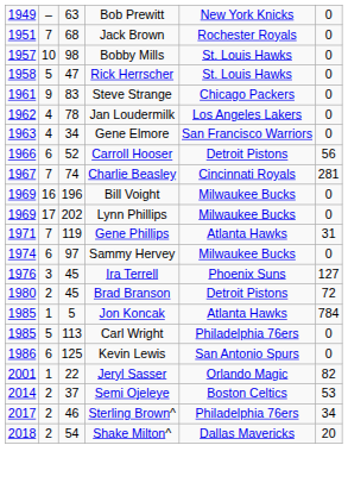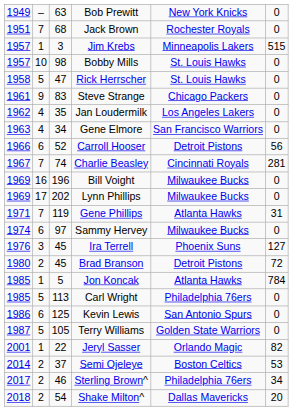 <table class="wikitable sortable">
 <tr align="center">
 <td><a href='#'>1949</a></td>
 <td>–</td>
 <td>63</td>
 <td>Bob Prewitt</td>
 <td><a href='#'>New York Knicks</a></td>
 <td>0</td>
 </tr>
 <tr align="center">
 <td><a href='#'>1951</a></td>
 <td>7</td>
 <td>68</td>
 <td>Jack Brown</td>
 <td><a href='#'>Rochester Royals</a></td>
 <td>0</td>
+</tr>
+<tr align="center">
+<td><a href='#'>1957</a></td>
+<td>1</td>
+<td>3</td>
+<td><a href='#'>Jim Krebs</a></td>
+<td><a href='#'>Minneapolis Lakers</a></td>
+<td>515</td>
 </tr>
 <tr align="center">
 <td><a href='#'>1957</a></td>
 <td>10</td>
 <td>98</td>
 <td>Bobby Mills</td>
 <td><a href='#'>St. Louis Hawks</a></td>
 <td>0</td>
 </tr>
 <tr align="center">
 <td><a href='#'>1958</a></td>
 <td>5</td>
 <td>47</td>
 <td><a href='#'>Rick Herrscher</a></td>
 <td><a href='#'>St. Louis Hawks</a></td>
 <td>0</td>
 </tr>
 <tr align="center">
 <td><a href='#'>1961</a></td>
 <td>9</td>
 <td>83</td>
 <td>Steve Strange</td>
 <td><a href='#'>Chicago Packers</a></td>
 <td>0</td>
 </tr>
 <tr align="center">
 <td><a href='#'>1962</a></td>
 <td>4</td>
-<td>78</td>
+<td>35</td>
 <td>Jan Loudermilk</td>
 <td><a href='#'>Los Angeles Lakers</a></td>
 <td>0</td>
 </tr>
 <tr align="center">
 <td><a href='#'>1963</a></td>
 <td>4</td>
 <td>34</td>
 <td>Gene Elmore</td>
 <td><a href='#'>San Francisco Warriors</a></td>
 <td>0</td>
 </tr>
 <tr align="center">
 <td><a href='#'>1966</a></td>
 <td>6</td>
 <td>52</td>
 <td><a href='#'>Carroll Hooser</a></td>
 <td><a href='#'>Detroit Pistons</a></td>
 <td>56</td>
 </tr>
 <tr align="center">
 <td><a href='#'>1967</a></td>
 <td>7</td>
 <td>74</td>
 <td><a href='#'>Charlie Beasley</a></td>
 <td><a href='#'>Cincinnati Royals</a></td>
 <td>281</td>
 </tr>
 <tr align="center">
 <td><a href='#'>1969</a></td>
 <td>16</td>
 <td>196</td>
 <td>Bill Voight</td>
 <td><a href='#'>Milwaukee Bucks</a></td>
 <td>0</td>
 </tr>
 <tr align="center">
 <td><a href='#'>1969</a></td>
 <td>17</td>
 <td>202</td>
 <td>Lynn Phillips</td>
 <td><a href='#'>Milwaukee Bucks</a></td>
 <td>0</td>
 </tr>
 <tr align="center">
 <td><a href='#'>1971</a></td>
 <td>7</td>
 <td>119</td>
 <td><a href='#'>Gene Phillips</a></td>
 <td><a href='#'>Atlanta Hawks</a></td>
 <td>31</td>
 </tr>
 <tr align="center">
 <td><a href='#'>1974</a></td>
 <td>6</td>
 <td>97</td>
 <td>Sammy Hervey</td>
 <td><a href='#'>Milwaukee Bucks</a></td>
 <td>0</td>
 </tr>
 <tr align="center">
 <td><a href='#'>1976</a></td>
 <td>3</td>
 <td>45</td>
 <td><a href='#'>Ira Terrell</a></td>
 <td><a href='#'>Phoenix Suns</a></td>
 <td>127</td>
 </tr>
 <tr align="center">
 <td><a href='#'>1980</a></td>
 <td>2</td>
 <td>45</td>
 <td><a href='#'>Brad Branson</a></td>
 <td><a href='#'>Detroit Pistons</a></td>
 <td>72</td>
 </tr>
 <tr align="center">
 <td><a href='#'>1985</a></td>
 <td>1</td>
 <td>5</td>
 <td><a href='#'>Jon Koncak</a></td>
 <td><a href='#'>Atlanta Hawks</a></td>
 <td>784</td>
 </tr>
 <tr align="center">
 <td><a href='#'>1985</a></td>
 <td>5</td>
 <td>113</td>
 <td>Carl Wright</td>
 <td><a href='#'>Philadelphia 76ers</a></td>
 <td>0</td>
 </tr>
 <tr align="center">
 <td><a href='#'>1986</a></td>
 <td>6</td>
 <td>125</td>
 <td>Kevin Lewis</td>
 <td><a href='#'>San Antonio Spurs</a></td>
 <td>0</td>
 </tr>
 <tr align="center">
+<td><a href='#'>1987</a></td>
+<td>5</td>
+<td>105</td>
+<td>Terry Williams</td>
+<td><a href='#'>Golden State Warriors</a></td>
+<td>0</td>
+</tr>
+<tr align="center">
 <td><a href='#'>2001</a></td>
 <td>1</td>
 <td>22</td>
 <td><a href='#'>Jeryl Sasser</a></td>
 <td><a href='#'>Orlando Magic</a></td>
 <td>82</td>
 </tr>
 <tr align="center">
 <td><a href='#'>2014</a></td>
 <td>2</td>
 <td>37</td>
 <td><a href='#'>Semi Ojeleye</a></td>
 <td><a href='#'>Boston Celtics</a></td>
 <td>53</td>
 </tr>
 <tr align="center">
 <td><a href='#'>2017</a></td>
 <td>2</td>
 <td>46</td>
 <td><a href='#'>Sterling Brown</a>^</td>
 <td><a href='#'>Philadelphia 76ers</a></td>
 <td>34</td>
 </tr>
 <tr align="center">
 <td><a href='#'>2018</a></td>
 <td>2</td>
 <td>54</td>
 <td><a href='#'>Shake Milton</a>^</td>
 <td><a href='#'>Dallas Mavericks</a></td>
 <td>20</td>
 </tr>
 </table>
